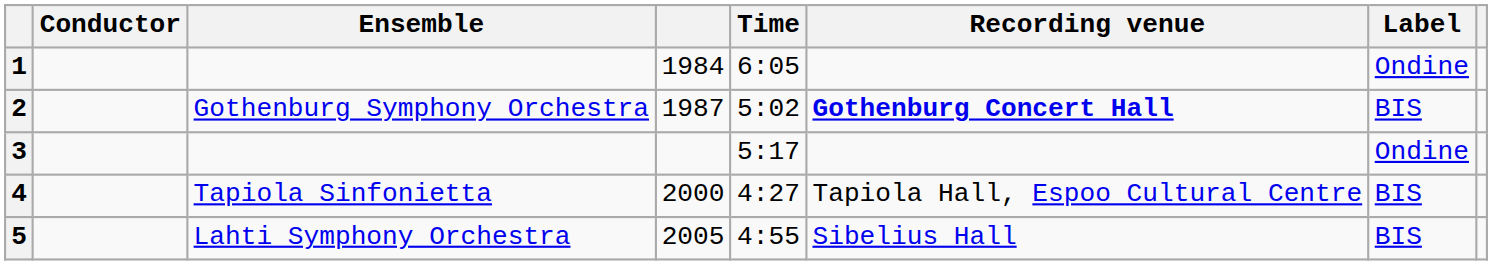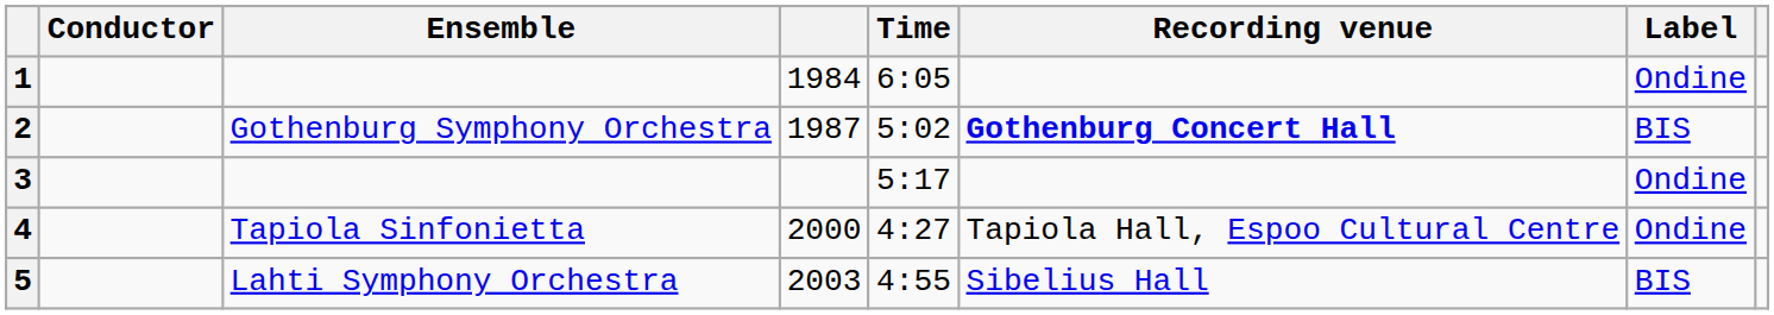 <table class="wikitable" style="margin-right:0; font-size:95%">
 <tr>
 <th scope="col"></th>
 <th scope="col">Conductor</th>
 <th scope="col">Ensemble</th>
 <th scope="col"></th>
 <th scope="col">Time</th>
 <th scope="col">Recording venue</th>
 <th scope="col">Label</th>
 <th scope="col"class="unsortable"></th>
 </tr>
 <tr>
 <th scope="row">1</th>
 <td></td>
 <td></td>
 <td>1984</td>
 <td>6:05</td>
 <td></td>
 <td><a href='#'>Ondine</a></td>
 <td></td>
 </tr>
 <tr>
 <th scope="row">2</th>
 <td></td>
 <td><a href='#'>Gothenburg Symphony Orchestra</a></td>
 <td>1987</td>
 <td>5:02</td>
 <td><strong><a href='#'>Gothenburg Concert Hall</a></strong></td>
 <td><a href='#'>BIS</a></td>
 <td></td>
 </tr>
 <tr>
 <th scope="row">3</th>
 <td></td>
 <td></td>
 <td></td>
 <td>5:17</td>
 <td></td>
 <td><a href='#'>Ondine</a></td>
 <td></td>
 </tr>
 <tr>
 <th scope="row">4</th>
 <td></td>
 <td><a href='#'>Tapiola Sinfonietta</a></td>
 <td>2000</td>
 <td>4:27</td>
 <td>Tapiola Hall, <a href='#'>Espoo Cultural Centre</a></td>
-<td><a href='#'>BIS</a></td>
+<td><a href='#'>Ondine</a></td>
 <td></td>
 </tr>
 <tr>
 <th scope="row">5</th>
 <td></td>
 <td><a href='#'>Lahti Symphony Orchestra</a></td>
-<td>2005</td>
+<td>2003</td>
 <td>4:55</td>
 <td><a href='#'>Sibelius Hall</a></td>
 <td><a href='#'>BIS</a></td>
 <td></td>
 </tr>
 </table>
